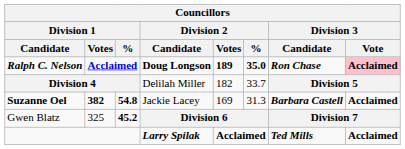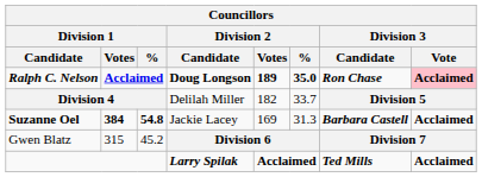 <table class="wikitable collapsible collapsed" align="right">
 <tr>
 <th colspan=8>Councillors</th>
 </tr>
 <tr>
 <th colspan=3>Division 1</th>
 <th colspan=3>Division 2</th>
 <th colspan=2>Division 3</th>
 </tr>
 <tr>
 <th>Candidate</th>
 <th>Votes</th>
 <th>%</th>
 <th>Candidate</th>
 <th>Votes</th>
 <th>%</th>
 <th>Candidate</th>
 <th>Vote</th>
 </tr>
 <tr>
 <td><strong><em>Ralph C. Nelson</em></strong></td>
 <td colspan=2><strong><a href='#'>Acclaimed</a></strong></td>
 <td><strong>Doug Longson</strong></td>
 <td><strong>189</strong></td>
 <td><strong>35.0</strong></td>
 <td><strong><em>Ron Chase</em></strong></td>
 <td style="background: pink;"><strong>Acclaimed</strong></td>
 </tr>
 <tr>
 <th colspan=3>Division 4</th>
 <td>Delilah Miller</td>
 <td>182</td>
 <td>33.7</td>
 <th colspan=2>Division 5</th>
 </tr>
 <tr>
 <td><strong>Suzanne Oel</strong></td>
-<td><strong>382</strong></td>
+<td><strong>384</strong></td>
 <td><strong>54.8</strong></td>
 <td>Jackie Lacey</td>
 <td>169</td>
 <td>31.3</td>
 <td><strong><em>Barbara Castell</em></strong></td>
 <td><strong>Acclaimed</strong></td>
 </tr>
 <tr>
 <td>Gwen Blatz</td>
-<td>325</td>
-<td><strong>45.2</strong></td>
+<td>315</td>
+<td>45.2</td>
 <th colspan=3>Division 6</th>
 <th colspan=2>Division 7</th>
 </tr>
 <tr>
 <td colspan=3></td>
 <td><strong><em>Larry Spilak</em></strong></td>
 <td colspan=2><strong>Acclaimed</strong></td>
 <td><strong><em>Ted Mills</em></strong></td>
 <td><strong>Acclaimed</strong></td>
 </tr>
 </table>
